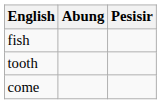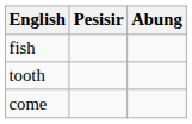 <table class="wikitable"  style="float: right; margin: 1.2em">
 <tr>
 <th>English</th>
+<th>Pesisir</th>
 <th>Abung</th>
-<th>Pesisir</th>
 </tr>
 <tr>
 <td>fish</td>
 <td></td>
 <td></td>
 </tr>
 <tr>
 <td>tooth</td>
 <td></td>
 <td></td>
 </tr>
 <tr>
 <td>come</td>
 <td></td>
 <td></td>
 </tr>
 </table>
